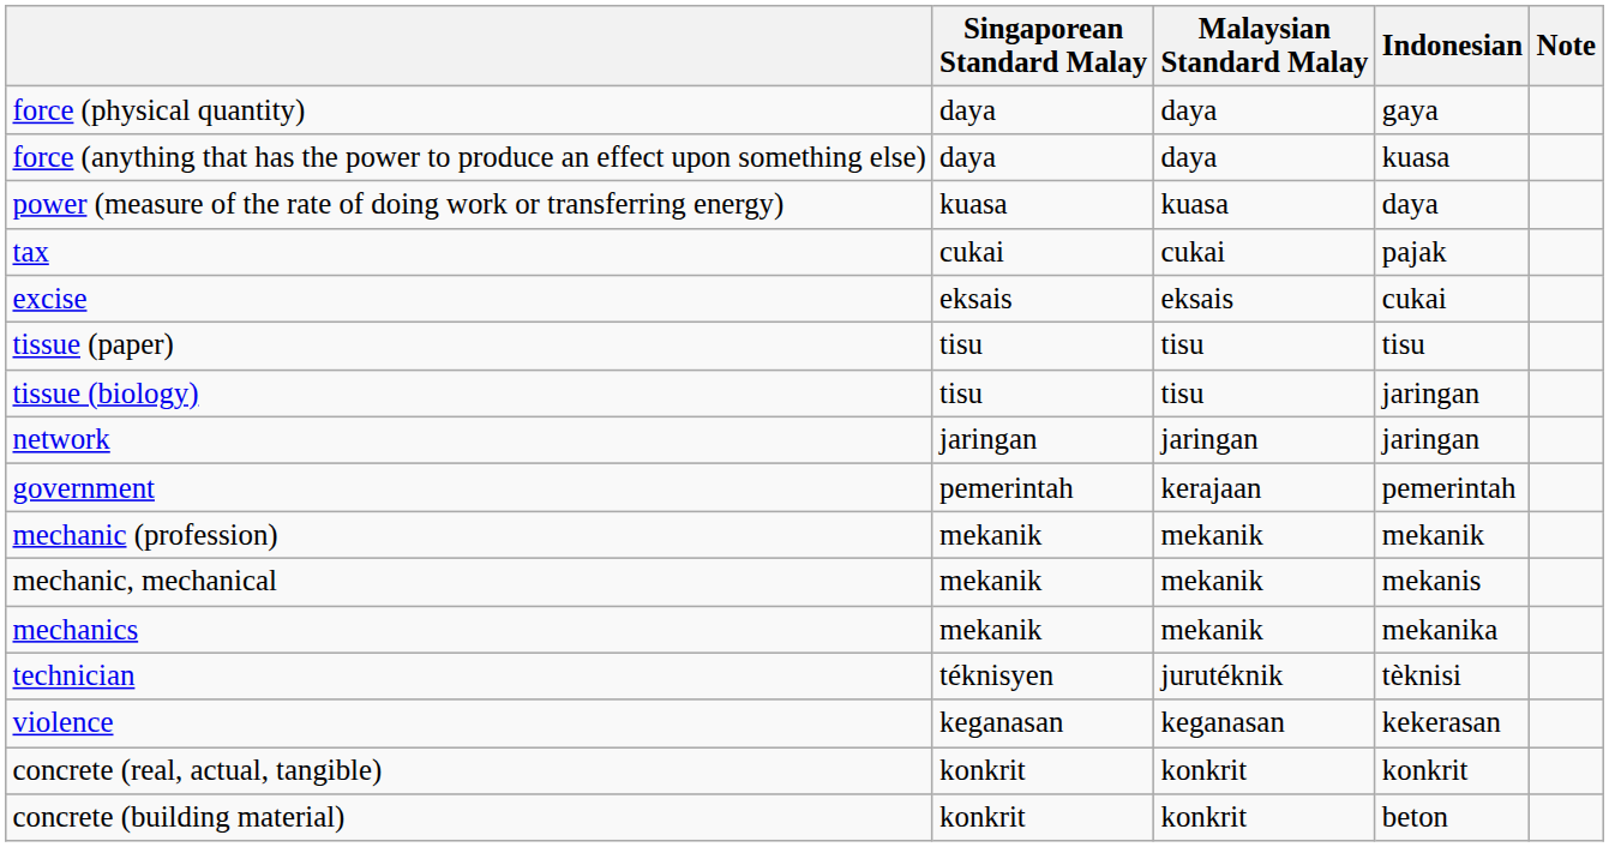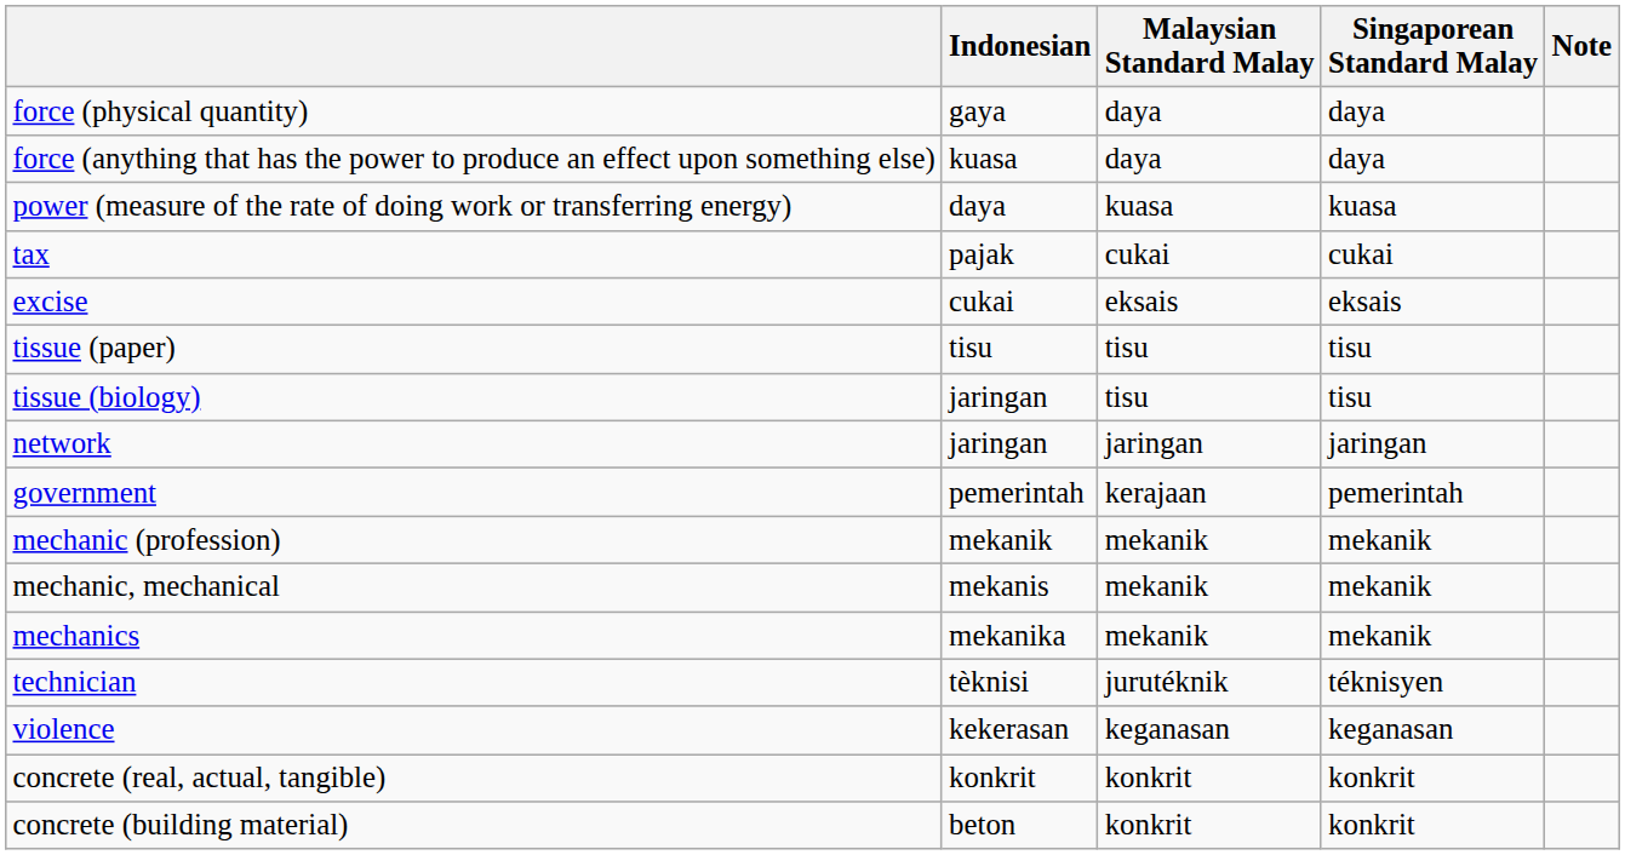 <table class="wikitable">
 <tr>
 <th></th>
+<th>Indonesian</th>
+<th>Malaysian<br>Standard Malay</th>
 <th>Singaporean<br>Standard Malay</th>
-<th>Malaysian<br>Standard Malay</th>
-<th>Indonesian</th>
 <th>Note</th>
 </tr>
 <tr>
 <td><a href='#'>force</a> (physical quantity)</td>
+<td>gaya</td>
 <td>daya</td>
 <td>daya</td>
-<td>gaya</td>
 <td></td>
 </tr>
 <tr>
 <td><a href='#'>force</a> (anything that has the power to produce an effect upon something else)</td>
+<td>kuasa</td>
 <td>daya</td>
 <td>daya</td>
+<td></td>
+</tr>
+<tr>
+<td><a href='#'>power</a> (measure of the rate of doing work or transferring energy)</td>
+<td>daya</td>
+<td>kuasa</td>
 <td>kuasa</td>
 <td></td>
 </tr>
 <tr>
-<td><a href='#'>power</a> (measure of the rate of doing work or transferring energy)</td>
-<td>kuasa</td>
-<td>kuasa</td>
-<td>daya</td>
-<td></td>
-</tr>
-<tr>
 <td><a href='#'>tax</a></td>
+<td>pajak</td>
 <td>cukai</td>
 <td>cukai</td>
-<td>pajak</td>
 <td></td>
 </tr>
 <tr>
 <td><a href='#'>excise</a></td>
+<td>cukai</td>
 <td>eksais</td>
 <td>eksais</td>
-<td>cukai</td>
 <td></td>
 </tr>
 <tr>
 <td><a href='#'>tissue</a> (paper)</td>
 <td>tisu</td>
 <td>tisu</td>
 <td>tisu</td>
 <td></td>
 </tr>
 <tr>
 <td><a href='#'>tissue (biology)</a></td>
+<td>jaringan</td>
 <td>tisu</td>
 <td>tisu</td>
-<td>jaringan</td>
 <td></td>
 </tr>
 <tr>
 <td><a href='#'>network</a></td>
 <td>jaringan</td>
 <td>jaringan</td>
 <td>jaringan</td>
 <td></td>
 </tr>
 <tr>
 <td><a href='#'>government</a></td>
 <td>pemerintah</td>
 <td>kerajaan</td>
 <td>pemerintah</td>
 <td></td>
 </tr>
 <tr>
 <td><a href='#'>mechanic</a> (profession)</td>
 <td>mekanik</td>
 <td>mekanik</td>
 <td>mekanik</td>
 <td></td>
 </tr>
 <tr>
 <td>mechanic, mechanical</td>
+<td>mekanis</td>
 <td>mekanik</td>
 <td>mekanik</td>
-<td>mekanis</td>
 <td></td>
 </tr>
 <tr>
 <td><a href='#'>mechanics</a></td>
+<td>mekanika</td>
 <td>mekanik</td>
 <td>mekanik</td>
-<td>mekanika</td>
 <td></td>
 </tr>
 <tr>
 <td><a href='#'>technician</a></td>
+<td>tèknisi</td>
+<td>jurutéknik</td>
 <td>téknisyen</td>
-<td>jurutéknik</td>
-<td>tèknisi</td>
 <td></td>
 </tr>
 <tr>
 <td><a href='#'>violence</a></td>
+<td>kekerasan</td>
 <td>keganasan</td>
 <td>keganasan</td>
-<td>kekerasan</td>
 <td></td>
 </tr>
 <tr>
 <td>concrete (real, actual, tangible)</td>
 <td>konkrit</td>
 <td>konkrit</td>
 <td>konkrit</td>
 <td></td>
 </tr>
 <tr>
 <td>concrete (building material)</td>
+<td>beton</td>
 <td>konkrit</td>
 <td>konkrit</td>
-<td>beton</td>
 <td></td>
 </tr>
 </table>
